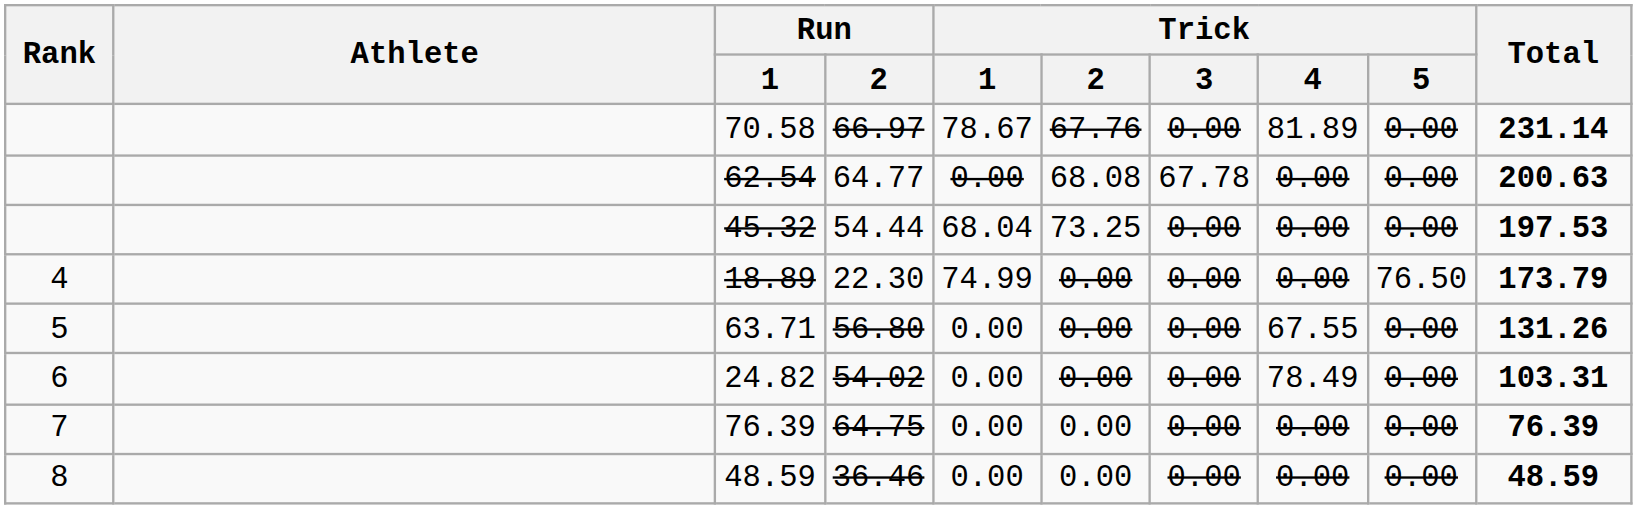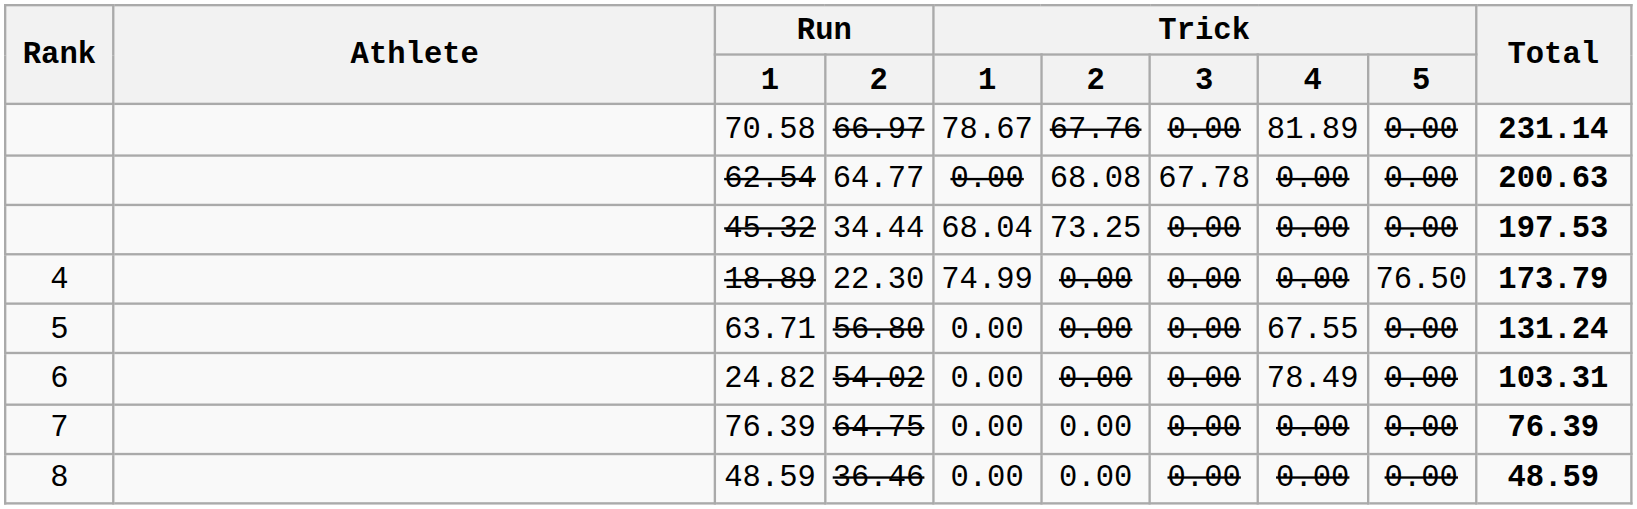 <table class=wikitable style="text-align:center">
 <tr>
 <th rowspan=2 width=40>Rank</th>
 <th rowspan=2 width=250>Athlete</th>
 <th colspan=2>Run</th>
 <th colspan=5>Trick</th>
 <th rowspan=2 width=60>Total</th>
 </tr>
 <tr>
 <th width=40>1</th>
 <th width=40>2</th>
 <th width=40>1</th>
 <th width=40>2</th>
 <th width=40>3</th>
 <th width=40>4</th>
 <th width=40>5</th>
 </tr>
 <tr>
 <td></td>
 <td align=left></td>
 <td>70.58</td>
 <td><s>66.97</s></td>
 <td>78.67</td>
 <td><s>67.76</s></td>
 <td><s>0.00</s></td>
 <td>81.89</td>
 <td><s>0.00</s></td>
 <td><strong>231.14</strong></td>
 </tr>
 <tr>
 <td></td>
 <td align=left></td>
 <td><s>62.54</s></td>
 <td>64.77</td>
 <td><s>0.00</s></td>
 <td>68.08</td>
 <td>67.78</td>
 <td><s>0.00</s></td>
 <td><s>0.00</s></td>
 <td><strong>200.63</strong></td>
 </tr>
 <tr>
 <td></td>
 <td align=left></td>
 <td><s>45.32</s></td>
-<td>54.44</td>
+<td>34.44</td>
 <td>68.04</td>
 <td>73.25</td>
 <td><s>0.00</s></td>
 <td><s>0.00</s></td>
 <td><s>0.00</s></td>
 <td><strong>197.53</strong></td>
 </tr>
 <tr>
 <td>4</td>
 <td align=left></td>
 <td><s>18.89</s></td>
 <td>22.30</td>
 <td>74.99</td>
 <td><s>0.00</s></td>
 <td><s>0.00</s></td>
 <td><s>0.00</s></td>
 <td>76.50</td>
 <td><strong>173.79</strong></td>
 </tr>
 <tr>
 <td>5</td>
 <td align=left></td>
 <td>63.71</td>
 <td><s>56.80</s></td>
 <td>0.00</td>
 <td><s>0.00</s></td>
 <td><s>0.00</s></td>
 <td>67.55</td>
 <td><s>0.00</s></td>
-<td><strong>131.26</strong></td>
+<td><strong>131.24</strong></td>
 </tr>
 <tr>
 <td>6</td>
 <td align=left></td>
 <td>24.82</td>
 <td><s>54.02</s></td>
 <td>0.00</td>
 <td><s>0.00</s></td>
 <td><s>0.00</s></td>
 <td>78.49</td>
 <td><s>0.00</s></td>
 <td><strong>103.31</strong></td>
 </tr>
 <tr>
 <td>7</td>
 <td align=left></td>
 <td>76.39</td>
 <td><s>64.75</s></td>
 <td>0.00</td>
 <td>0.00</td>
 <td><s>0.00</s></td>
 <td><s>0.00</s></td>
 <td><s>0.00</s></td>
 <td><strong>76.39</strong></td>
 </tr>
 <tr>
 <td>8</td>
 <td align=left></td>
 <td>48.59</td>
 <td><s>36.46</s></td>
 <td>0.00</td>
 <td>0.00</td>
 <td><s>0.00</s></td>
 <td><s>0.00</s></td>
 <td><s>0.00</s></td>
 <td><strong>48.59</strong></td>
 </tr>
 </table>
